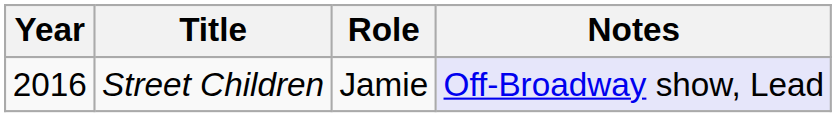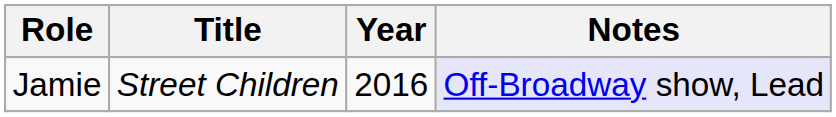 <table class="wikitable">
 <tr>
+<th>Role</th>
+<th>Title</th>
 <th>Year</th>
-<th>Title</th>
-<th>Role</th>
 <th>Notes</th>
 </tr>
 <tr>
+<td>Jamie</td>
+<td><em>Street Children</em></td>
 <td>2016</td>
-<td><em>Street Children</em></td>
-<td>Jamie</td>
 <td style="background: lavender;"><a href='#'>Off-Broadway</a> show, Lead</td>
 </tr>
 </table>
